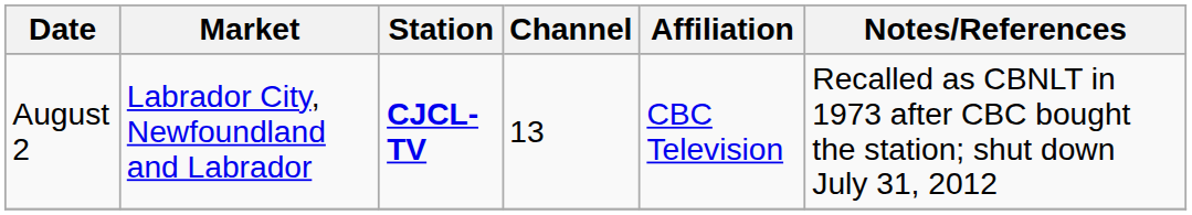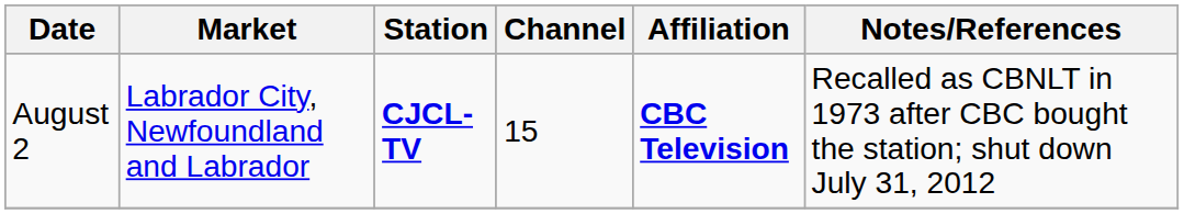 <table class="wikitable">
 <tr>
 <th>Date</th>
 <th>Market</th>
 <th>Station</th>
 <th>Channel</th>
 <th>Affiliation</th>
 <th>Notes/References</th>
 </tr>
 <tr>
 <td>August 2</td>
 <td><a href='#'>Labrador City</a>, <a href='#'>Newfoundland and Labrador</a></td>
 <td><strong><a href='#'>CJCL-TV</a></strong></td>
-<td>13</td>
-<td><a href='#'>CBC Television</a></td>
+<td>15</td>
+<td><strong><a href='#'>CBC Television</a></strong></td>
 <td>Recalled as CBNLT in 1973 after CBC bought the station; shut down July 31, 2012</td>
 </tr>
 <tr>
 </tr>
 </table>
